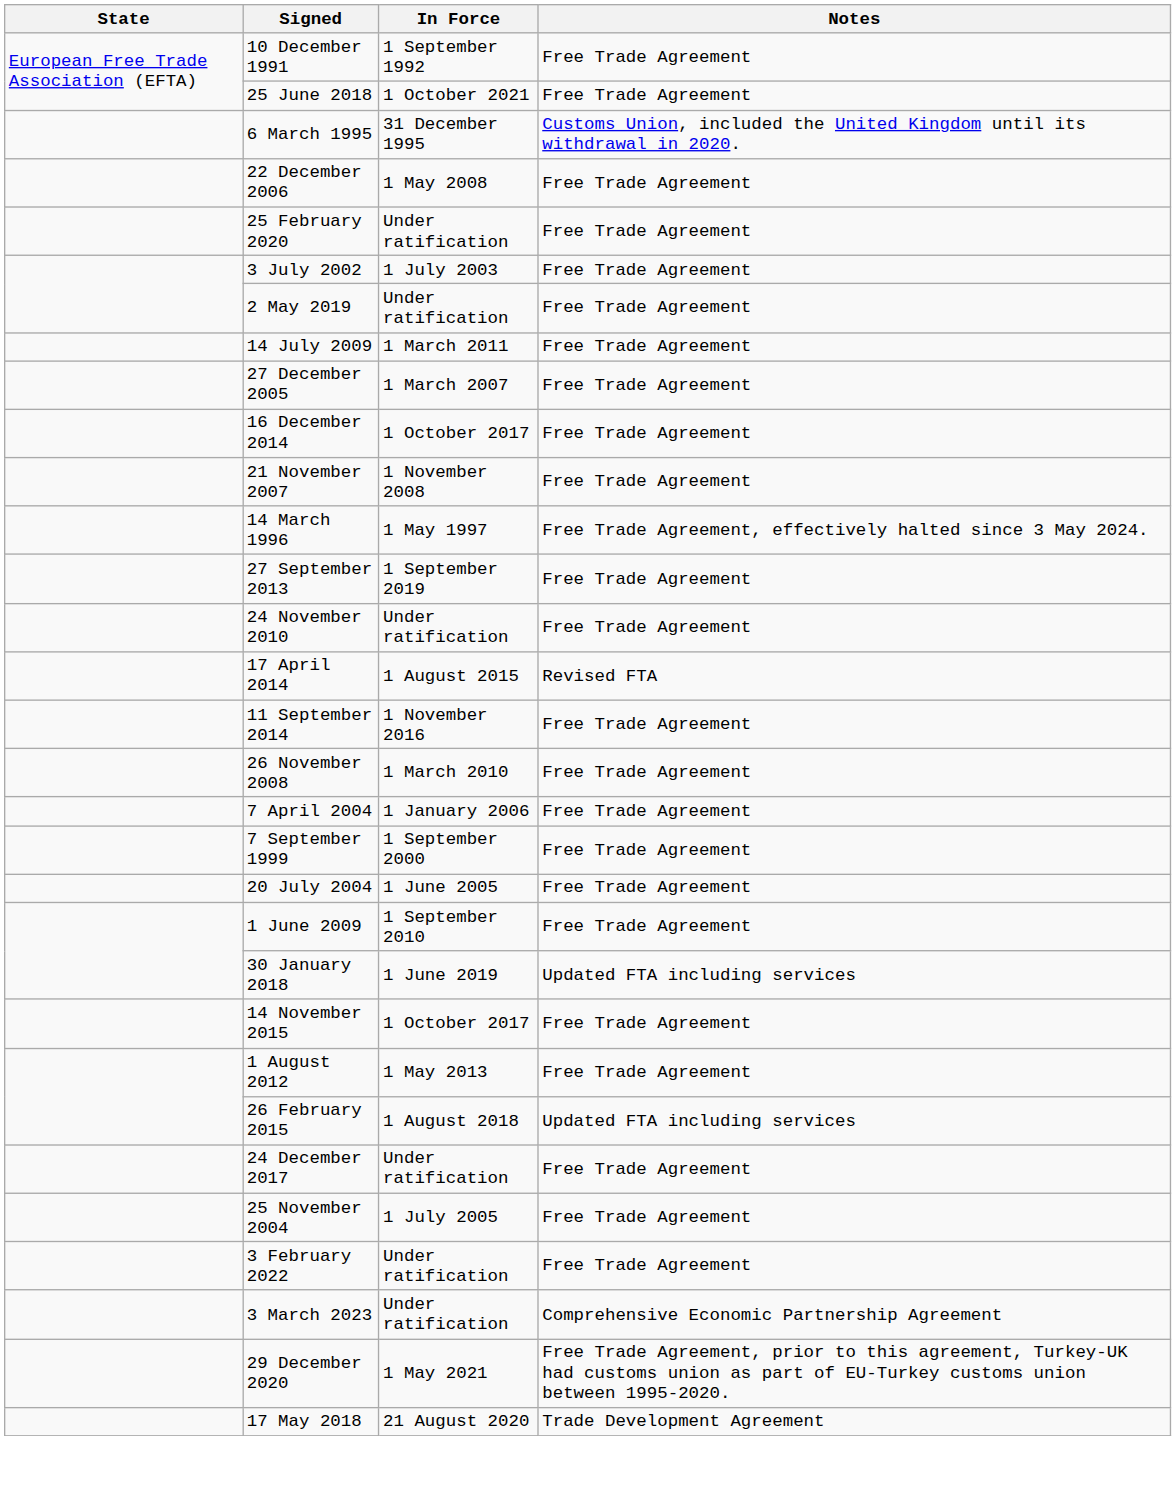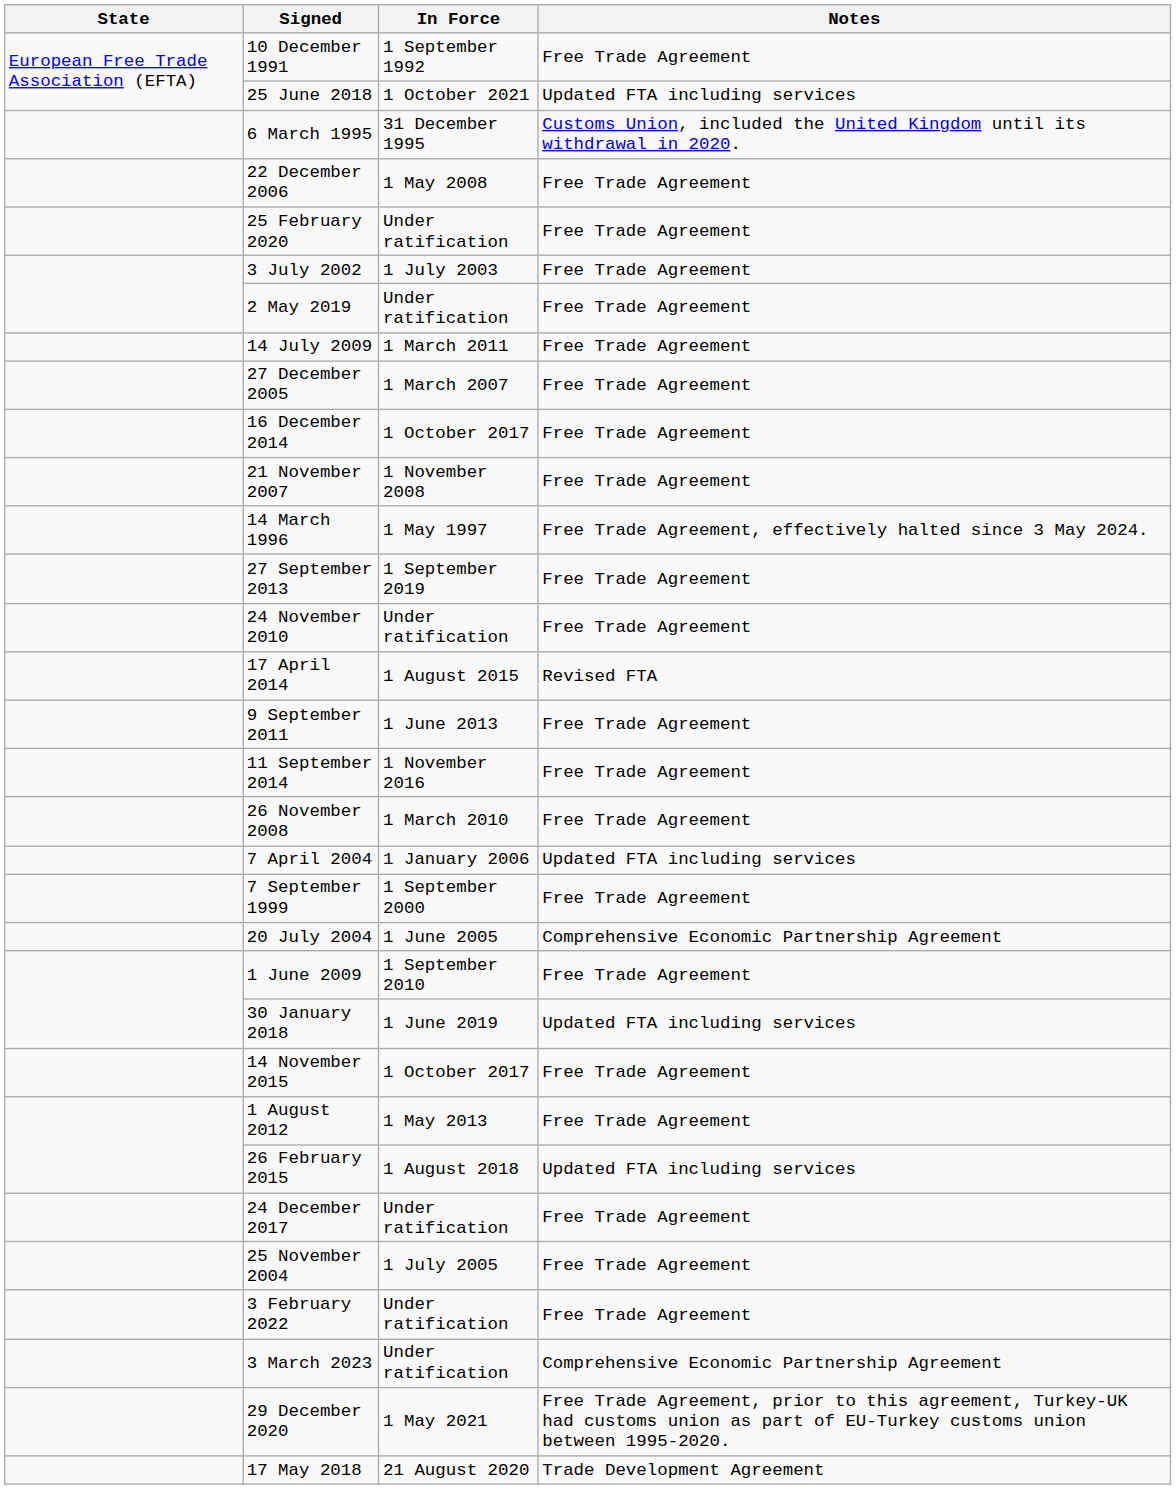 <table class="wikitable sortable">
 <tr>
 <th>State</th>
 <th data-sort-type=date>Signed</th>
 <th data-sort-type=date>In Force</th>
 <th>Notes</th>
 </tr>
 <tr>
 <td rowspan="2"> <a href='#'>European Free Trade Association</a> (EFTA)</td>
 <td>10 December 1991</td>
 <td>1 September 1992</td>
 <td>Free Trade Agreement</td>
 </tr>
 <tr>
 <td>25 June 2018</td>
 <td>1 October 2021</td>
-<td>Free Trade Agreement</td>
+<td>Updated FTA including services</td>
 </tr>
 <tr>
 <td></td>
 <td>6 March 1995</td>
 <td>31 December 1995</td>
 <td><a href='#'>Customs Union</a>, included the <a href='#'>United Kingdom</a> until its <a href='#'>withdrawal in 2020</a>.</td>
 </tr>
 <tr>
 <td></td>
 <td>22 December 2006</td>
 <td>1 May 2008</td>
 <td>Free Trade Agreement</td>
 </tr>
 <tr>
 <td></td>
 <td>25 February 2020</td>
 <td>Under ratification</td>
 <td>Free Trade Agreement</td>
 </tr>
 <tr>
 <td rowspan="2"></td>
 <td>3 July 2002</td>
 <td>1 July 2003</td>
 <td>Free Trade Agreement</td>
 </tr>
 <tr>
 <td>2 May 2019</td>
 <td>Under ratification</td>
 <td>Free Trade Agreement</td>
 </tr>
 <tr>
 <td></td>
 <td>14 July 2009</td>
 <td>1 March 2011</td>
 <td>Free Trade Agreement</td>
 </tr>
 <tr>
 <td></td>
 <td>27 December 2005</td>
 <td>1 March 2007</td>
 <td>Free Trade Agreement</td>
 </tr>
 <tr>
 <td></td>
 <td>16 December 2014</td>
 <td>1 October 2017</td>
 <td>Free Trade Agreement</td>
 </tr>
 <tr>
 <td></td>
 <td>21 November 2007</td>
 <td>1 November 2008</td>
 <td>Free Trade Agreement</td>
 </tr>
 <tr>
 <td></td>
 <td>14 March 1996</td>
 <td>1 May 1997</td>
 <td>Free Trade Agreement, effectively halted since 3 May 2024.</td>
 </tr>
 <tr>
 <td></td>
 <td>27 September 2013</td>
 <td>1 September 2019</td>
 <td>Free Trade Agreement</td>
 </tr>
 <tr>
 <td></td>
 <td>24 November 2010</td>
 <td>Under ratification</td>
 <td>Free Trade Agreement</td>
 </tr>
 <tr>
 <td></td>
 <td>17 April 2014</td>
 <td>1 August 2015</td>
 <td>Revised FTA</td>
 </tr>
 <tr>
 <td></td>
+<td>9 September 2011</td>
+<td>1 June 2013</td>
+<td>Free Trade Agreement</td>
+</tr>
+<tr>
+<td></td>
 <td>11 September 2014</td>
 <td>1 November 2016</td>
 <td>Free Trade Agreement</td>
 </tr>
 <tr>
 <td></td>
 <td>26 November 2008</td>
 <td>1 March 2010</td>
 <td>Free Trade Agreement</td>
 </tr>
 <tr>
 <td></td>
 <td>7 April 2004</td>
 <td>1 January 2006</td>
-<td>Free Trade Agreement</td>
+<td>Updated FTA including services</td>
 </tr>
 <tr>
 <td></td>
 <td>7 September 1999</td>
 <td>1 September 2000</td>
 <td>Free Trade Agreement</td>
 </tr>
 <tr>
 <td></td>
 <td>20 July 2004</td>
 <td>1 June 2005</td>
-<td>Free Trade Agreement</td>
+<td>Comprehensive Economic Partnership Agreement</td>
 </tr>
 <tr>
 <td rowspan="2"></td>
 <td>1 June 2009</td>
 <td>1 September 2010</td>
 <td>Free Trade Agreement</td>
 </tr>
 <tr>
 <td>30 January 2018</td>
 <td>1 June 2019</td>
 <td>Updated FTA including services</td>
 </tr>
 <tr>
 <td></td>
 <td>14 November 2015</td>
 <td>1 October 2017</td>
 <td>Free Trade Agreement</td>
 </tr>
 <tr>
 <td rowspan="2"></td>
 <td>1 August 2012</td>
 <td>1 May 2013</td>
 <td>Free Trade Agreement</td>
 </tr>
 <tr>
 <td>26 February 2015</td>
 <td>1 August 2018</td>
 <td>Updated FTA including services</td>
 </tr>
 <tr>
 <td></td>
 <td>24 December 2017</td>
 <td>Under ratification</td>
 <td>Free Trade Agreement</td>
 </tr>
 <tr>
 <td></td>
 <td>25 November 2004</td>
 <td>1 July 2005</td>
 <td>Free Trade Agreement</td>
 </tr>
 <tr>
 <td></td>
 <td>3 February 2022</td>
 <td>Under ratification</td>
 <td>Free Trade Agreement</td>
 </tr>
 <tr>
 <td></td>
 <td>3 March 2023</td>
 <td>Under ratification</td>
 <td>Comprehensive Economic Partnership Agreement</td>
 </tr>
 <tr>
 <td></td>
 <td>29 December 2020</td>
 <td>1 May 2021</td>
 <td>Free Trade Agreement, prior to this agreement, Turkey-UK had customs union as part of EU-Turkey customs union between 1995-2020.</td>
 </tr>
 <tr>
 <td></td>
 <td>17 May 2018</td>
 <td>21 August 2020</td>
 <td>Trade Development Agreement</td>
 </tr>
 </table>
